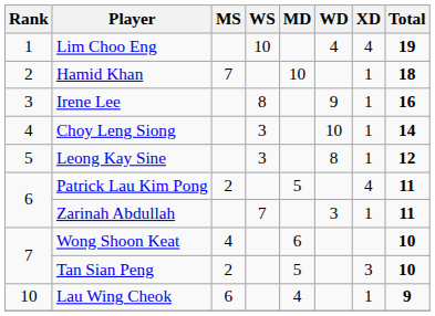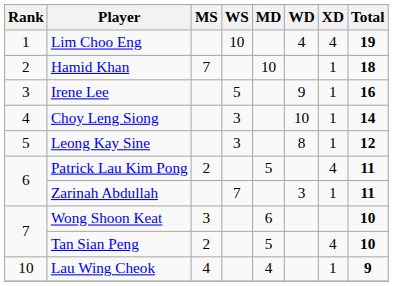 <table class=wikitable style="font-size:90%">
 <tr>
 <th>Rank</th>
 <th>Player</th>
 <th>MS</th>
 <th>WS</th>
 <th>MD</th>
 <th>WD</th>
 <th>XD</th>
 <th>Total</th>
 </tr>
 <tr>
 <td align=center>1</td>
 <td> <a href='#'>Lim Choo Eng</a></td>
 <td></td>
 <td align=center>10</td>
 <td></td>
 <td align=center>4</td>
 <td align=center>4</td>
 <td align=center><strong>19</strong></td>
 </tr>
 <tr>
 <td align=center>2</td>
 <td> <a href='#'>Hamid Khan</a></td>
 <td align=center>7</td>
 <td></td>
 <td align=center>10</td>
 <td></td>
 <td align=center>1</td>
 <td align=center><strong>18</strong></td>
 </tr>
 <tr>
 <td align=center>3</td>
 <td> <a href='#'>Irene Lee</a></td>
 <td></td>
-<td align=center>8</td>
+<td align=center>5</td>
 <td></td>
 <td align=center>9</td>
 <td align=center>1</td>
 <td align=center><strong>16</strong></td>
 </tr>
 <tr>
 <td align=center>4</td>
 <td> <a href='#'>Choy Leng Siong</a></td>
 <td></td>
 <td align=center>3</td>
 <td></td>
 <td align=center>10</td>
 <td align=center>1</td>
 <td align=center><strong>14</strong></td>
 </tr>
 <tr>
 <td align=center>5</td>
 <td> <a href='#'>Leong Kay Sine</a></td>
 <td></td>
 <td align=center>3</td>
 <td></td>
 <td align=center>8</td>
 <td align=center>1</td>
 <td align=center><strong>12</strong></td>
 </tr>
 <tr>
 <td rowspan=2 align=center>6</td>
 <td> <a href='#'>Patrick Lau Kim Pong</a></td>
 <td align=center>2</td>
 <td></td>
 <td align=center>5</td>
 <td></td>
 <td align=center>4</td>
 <td align=center><strong>11</strong></td>
 </tr>
 <tr>
 <td> <a href='#'>Zarinah Abdullah</a></td>
 <td></td>
 <td align=center>7</td>
 <td></td>
 <td align=center>3</td>
 <td align=center>1</td>
 <td align=center><strong>11</strong></td>
 </tr>
 <tr>
 <td rowspan=2 align=center>7</td>
 <td> <a href='#'>Wong Shoon Keat</a></td>
-<td align=center>4</td>
+<td align=center>3</td>
 <td></td>
 <td align=center>6</td>
 <td></td>
 <td></td>
 <td align=center><strong>10</strong></td>
 </tr>
 <tr>
 <td> <a href='#'>Tan Sian Peng</a></td>
 <td align=center>2</td>
 <td></td>
 <td align=center>5</td>
 <td></td>
-<td align=center>3</td>
+<td align=center>4</td>
 <td align=center><strong>10</strong></td>
 </tr>
 <tr>
 <td align=center>10</td>
 <td> <a href='#'>Lau Wing Cheok</a></td>
-<td align=center>6</td>
+<td align=center>4</td>
 <td></td>
 <td align=center>4</td>
 <td></td>
 <td align=center>1</td>
 <td align=center><strong>9</strong></td>
 </tr>
 <tr>
 </tr>
 </table>
